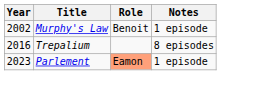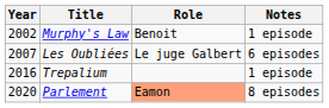 <table class="wikitable sortable">
 <tr>
 <th>Year</th>
 <th>Title</th>
 <th>Role</th>
 <th class="unsortable">Notes</th>
 </tr>
 <tr>
 <td>2002</td>
 <td><em><a href='#'>Murphy's Law</a></em></td>
 <td>Benoit</td>
 <td>1 episode</td>
 </tr>
 <tr>
+<td>2007</td>
+<td><em>Les Oubliées</em></td>
+<td>Le juge Galbert</td>
+<td>6 episodes</td>
+</tr>
+<tr>
 <td>2016</td>
 <td><em>Trepalium</em></td>
 <td></td>
+<td>1 episode</td>
+</tr>
+<tr>
+<td>2020</td>
+<td><em><a href='#'>Parlement</a></em></td>
+<td style="background: lightsalmon;">Eamon</td>
 <td>8 episodes</td>
 </tr>
-<tr>
-<td>2023</td>
-<td><em><a href='#'>Parlement</a></em></td>
-<td style="background: lightsalmon;">Eamon</td>
-<td>1 episode</td>
-</tr>
 </table>
